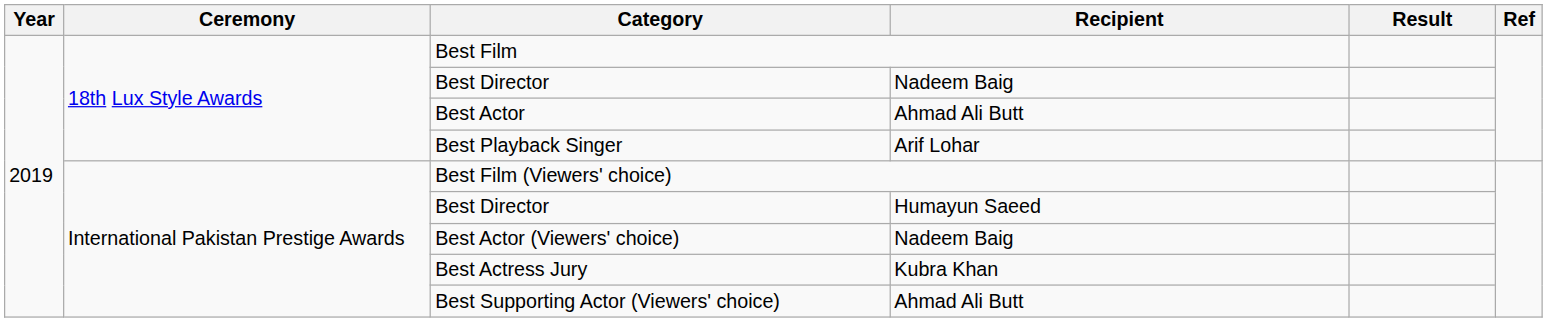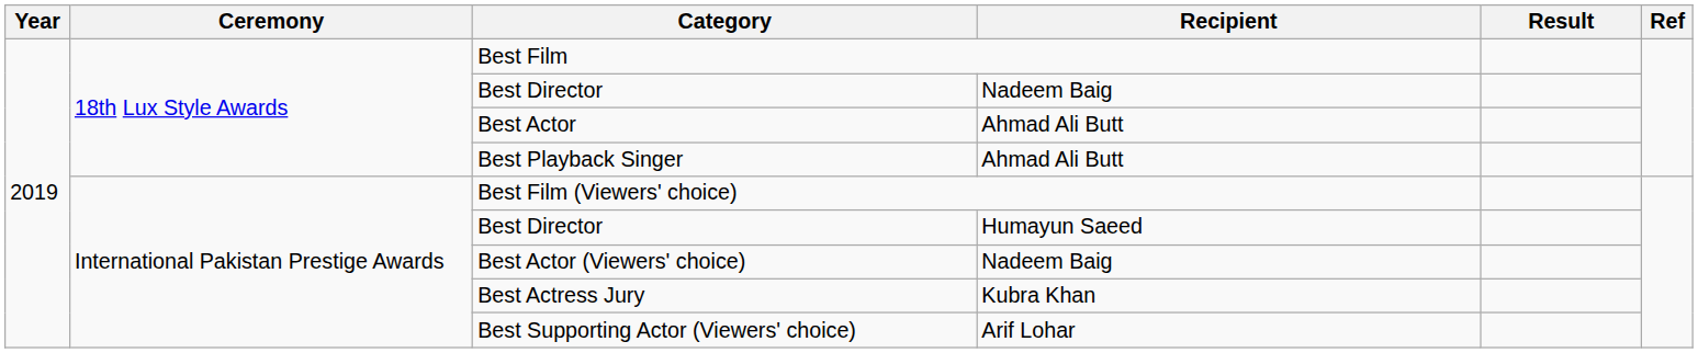 <table class="wikitable" style="width:99%;"  >
 <tr>
 <th width="2%" scope="col">Year</th>
 <th width="20%" scope="col">Ceremony</th>
 <th width="25%" scope="col">Category</th>
 <th width="25%" scope="col">Recipient</th>
 <th width="8%" scope="col">Result</th>
 <th width="2%" scope="col">Ref</th>
 </tr>
 <tr>
 <td rowspan="9">2019</td>
 <td rowspan="4"><a href='#'>18th</a> <a href='#'>Lux Style Awards</a></td>
 <td colspan="2">Best Film</td>
 <td></td>
 <td rowspan="4"></td>
 </tr>
 <tr>
 <td>Best Director</td>
 <td>Nadeem Baig</td>
 <td></td>
 </tr>
 <tr>
 <td>Best Actor</td>
 <td>Ahmad Ali Butt</td>
 <td></td>
 </tr>
 <tr>
 <td>Best Playback Singer</td>
-<td>Arif Lohar</td>
+<td>Ahmad Ali Butt</td>
 <td></td>
 </tr>
 <tr>
 <td scope="row" rowspan="5">International Pakistan Prestige Awards</td>
 <td colspan="2">Best Film (Viewers' choice)</td>
 <td></td>
 <td rowspan="5"></td>
 </tr>
 <tr>
 <td>Best Director</td>
 <td>Humayun Saeed</td>
 <td></td>
 </tr>
 <tr>
 <td>Best Actor (Viewers' choice)</td>
 <td>Nadeem Baig</td>
 <td></td>
 </tr>
 <tr>
 <td>Best Actress Jury</td>
 <td>Kubra Khan</td>
 <td></td>
 </tr>
 <tr>
 <td>Best Supporting Actor (Viewers' choice)</td>
-<td>Ahmad Ali Butt</td>
+<td>Arif Lohar</td>
 <td></td>
 </tr>
 </table>
